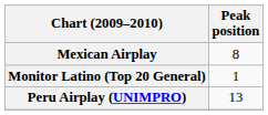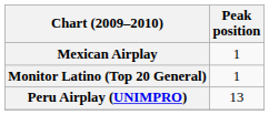 <table class="wikitable sortable plainrowheaders" style="text-align:center">
 <tr>
 <th scope="col">Chart (2009–2010)</th>
 <th scope="col">Peak<br>position</th>
 </tr>
 <tr>
 <th scope="row">Mexican Airplay</th>
-<td>8</td>
+<td>1</td>
 </tr>
 <tr>
 <th scope="row">Monitor Latino (Top 20 General)</th>
 <td>1</td>
 </tr>
 <tr>
 <th scope="row">Peru Airplay (<a href='#'>UNIMPRO</a>)</th>
 <td>13</td>
 </tr>
 <tr>
 </tr>
 <tr>
 </tr>
 <tr>
 </tr>
 <tr>
 </tr>
 </table>
